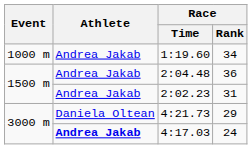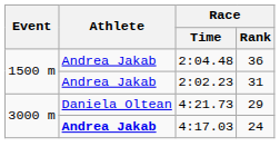 <table class="wikitable" border="1" style="font-size:90%">
 <tr>
 <th rowspan=2>Event</th>
 <th rowspan=2>Athlete</th>
 <th colspan=2>Race</th>
 </tr>
 <tr>
 <th>Time</th>
 <th>Rank</th>
-</tr>
-<tr>
-<td>1000 m</td>
-<td><a href='#'>Andrea Jakab</a></td>
-<td align=center>1:19.60</td>
-<td align=center>34</td>
 </tr>
 <tr>
 <td rowspan=2>1500 m</td>
 <td><a href='#'>Andrea Jakab</a></td>
 <td align=center>2:04.48</td>
 <td align=center>36</td>
 </tr>
 <tr>
 <td><a href='#'>Andrea Jakab</a></td>
 <td align=center>2:02.23</td>
 <td align=center>31</td>
 </tr>
 <tr>
 <td rowspan=2>3000 m</td>
 <td><a href='#'>Daniela Oltean</a></td>
 <td align=center>4:21.73</td>
 <td align=center>29</td>
 </tr>
 <tr>
 <td><strong><a href='#'>Andrea Jakab</a></strong></td>
 <td align=center>4:17.03</td>
 <td align=center>24</td>
 </tr>
 </table>
